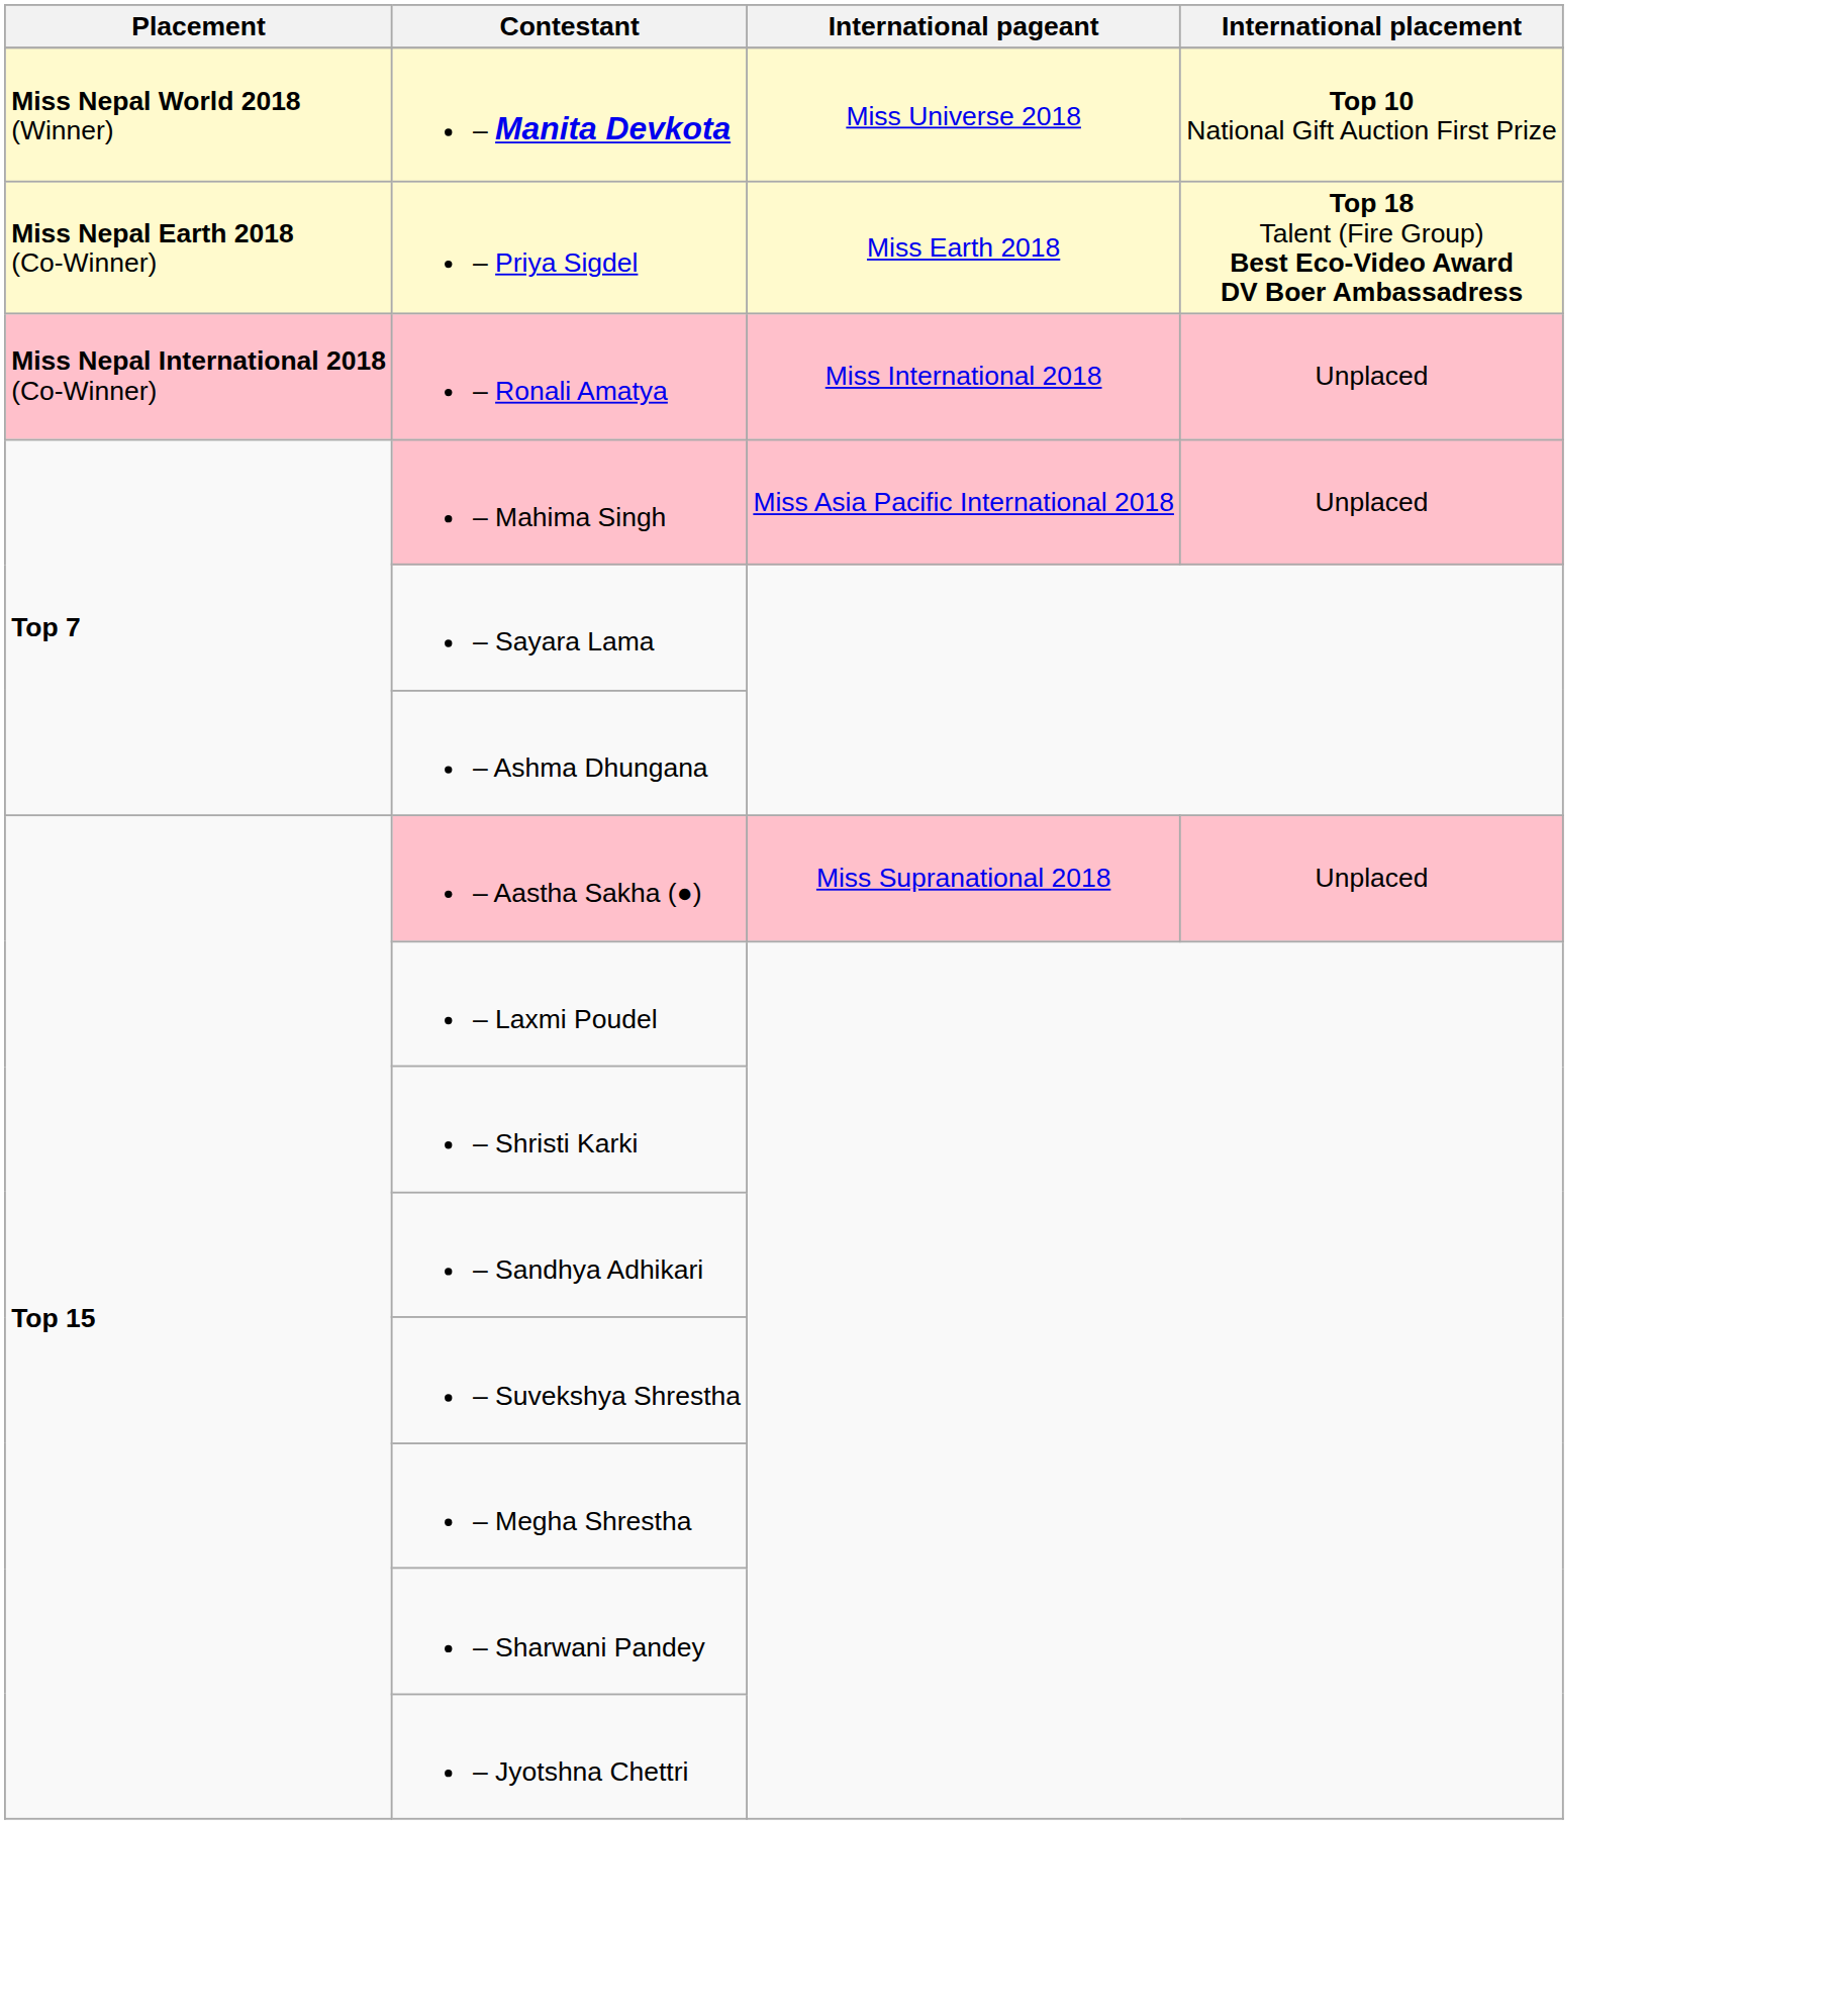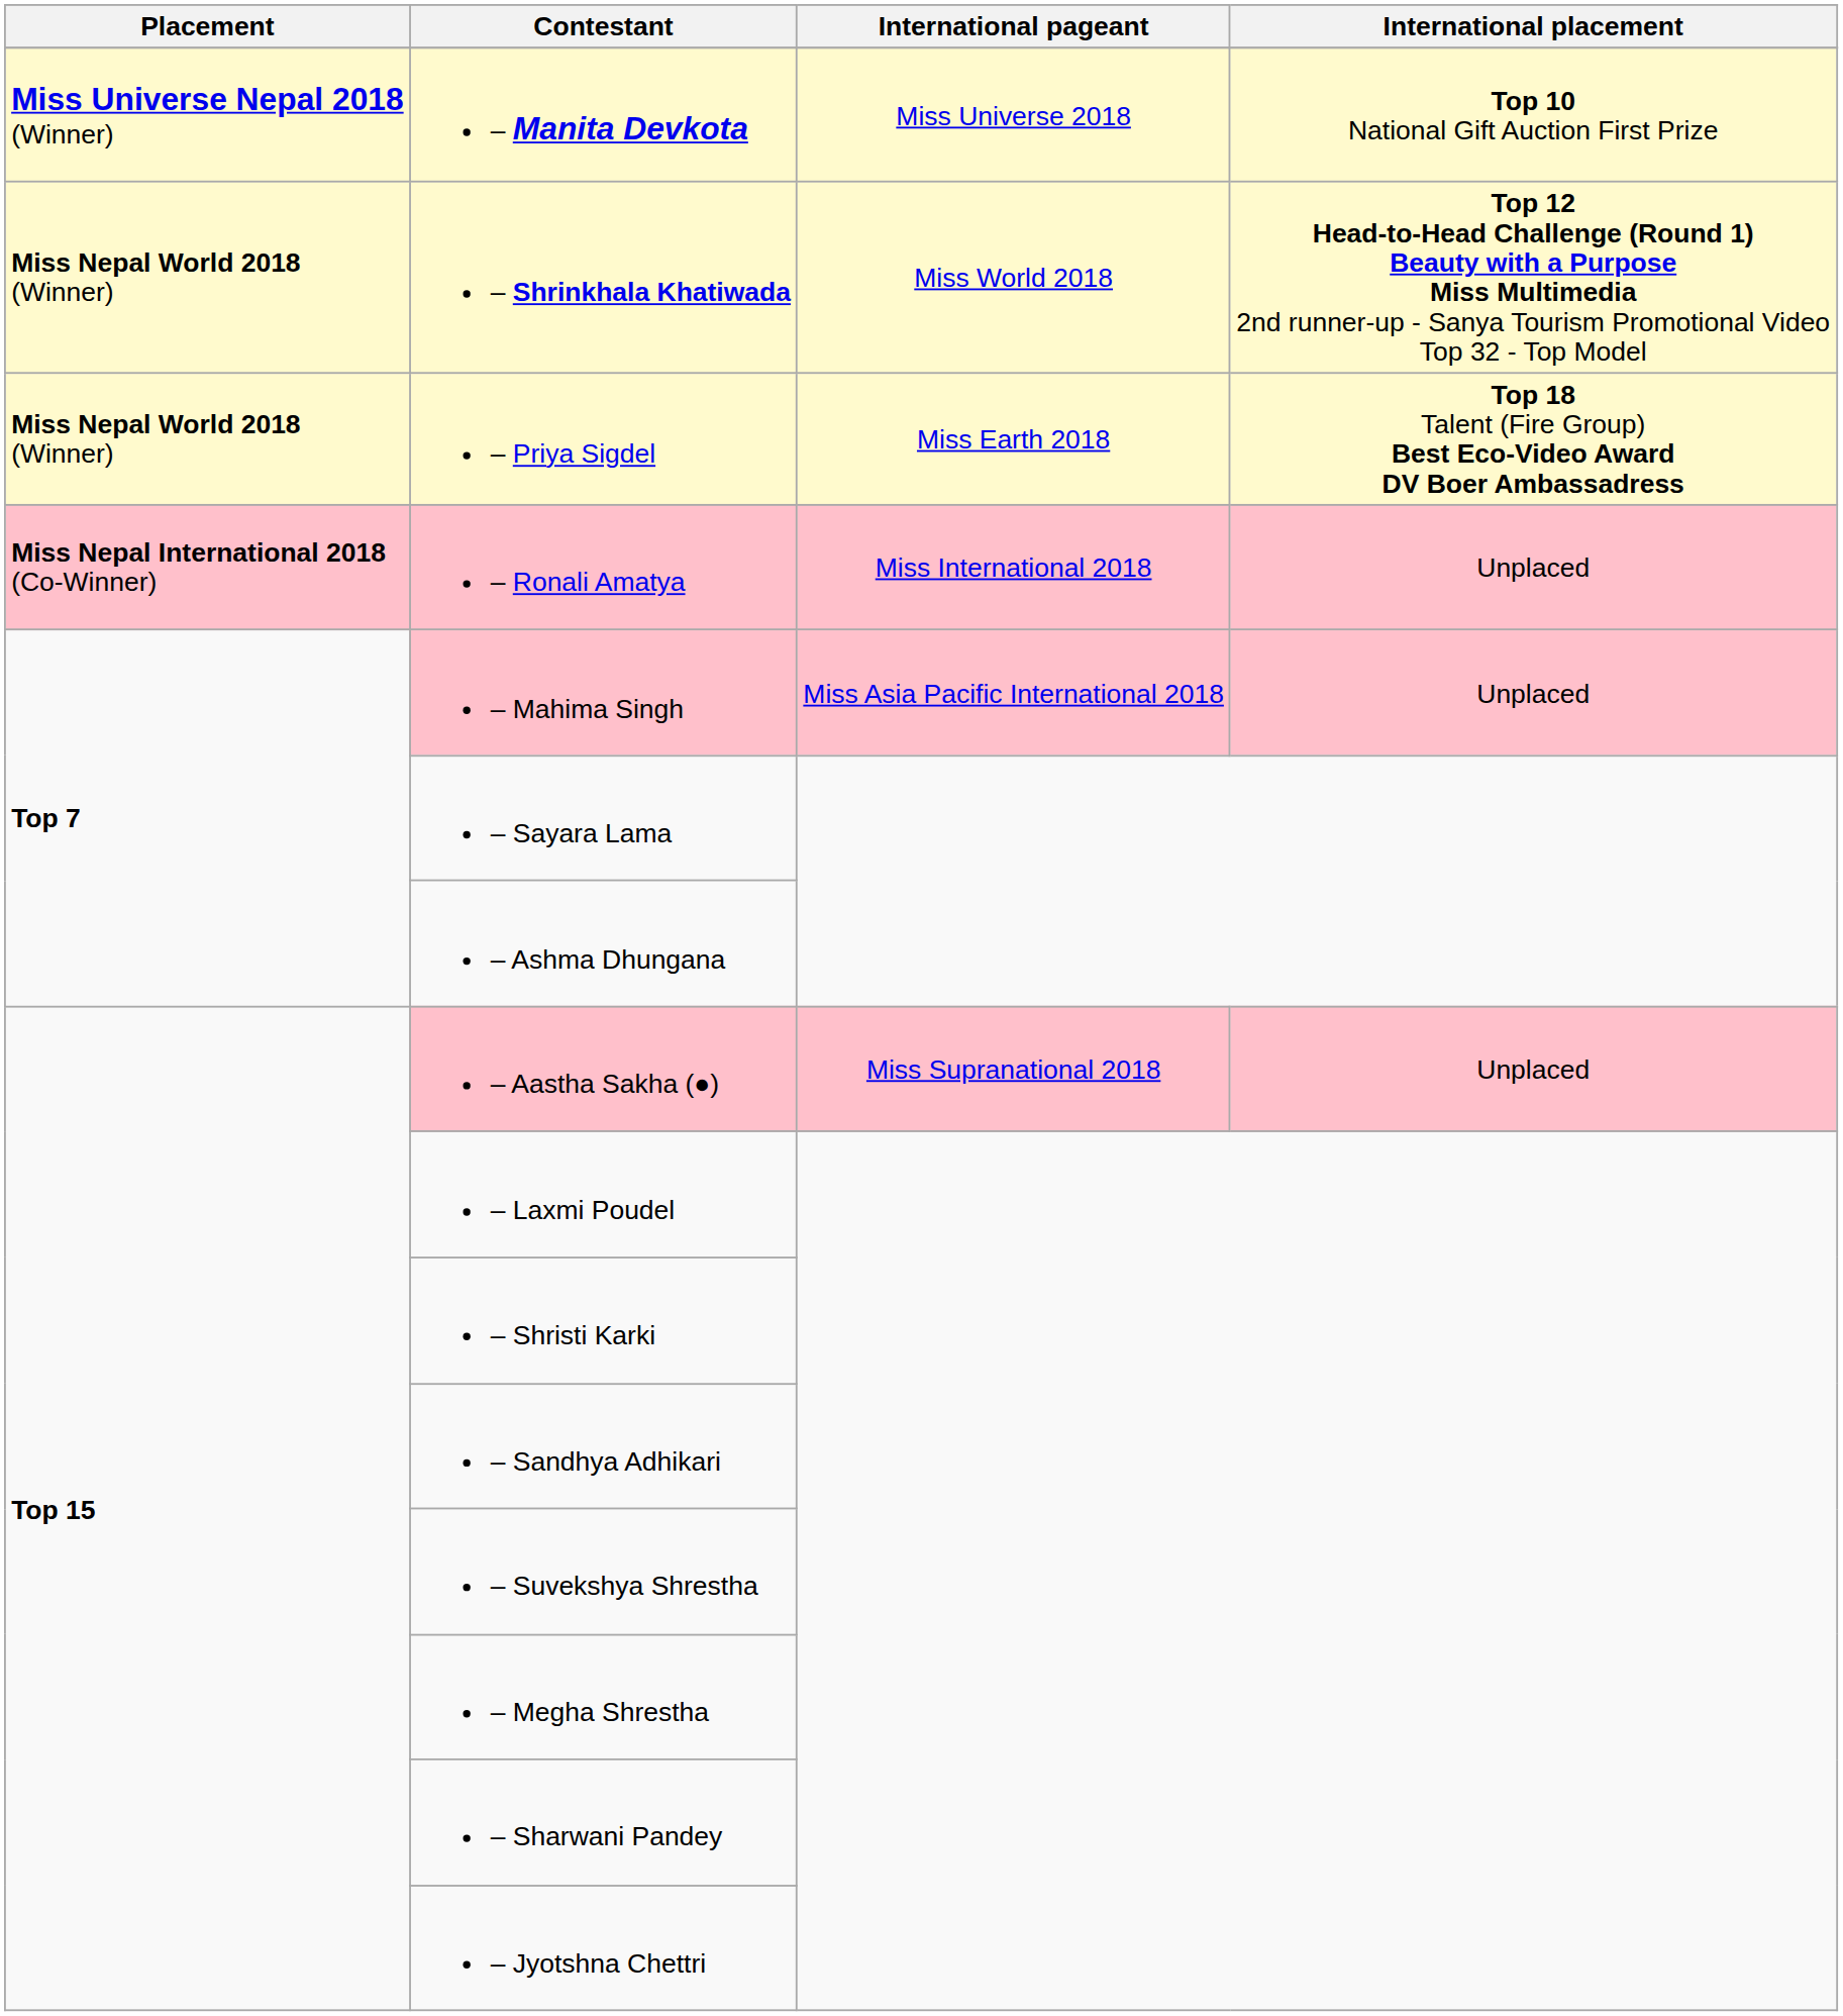 <table class="wikitable sortable" style="font-size: 90%">
 <tr>
 <th>Placement</th>
 <th>Contestant</th>
 <th>International pageant</th>
 <th>International placement</th>
 </tr>
 <tr>
 </tr>
 <tr>
-<td style="background:#FFFACD;"><strong>Miss Nepal World 2018</strong><br>(Winner)</td>
+<td style="background:#FFFACD;"><strong><big><a href='#'>Miss Universe Nepal 2018</a></big></strong><br>(Winner)</td>
 <td style="background:#FFFACD;"><br><ul><li><strong></strong> – <a href='#'><strong><em><big>Manita Devkota</big></em></strong></a></li></ul></td>
 <td style="background:#FFFACD; text-align:center;"><a href='#'>Miss Universe 2018</a></td>
 <td style="background:#FFFACD; text-align:center;"><strong>Top 10</strong> <br> National Gift Auction First Prize</td>
 </tr>
 <tr>
-<td style="background:#FFFACD;"><strong>Miss Nepal Earth 2018</strong><br>(Co-Winner)</td>
+<td style="background:#FFFACD;"><strong>Miss Nepal World 2018</strong><br>(Winner)</td>
+<td style="background:#FFFACD;"><br><ul><li><strong></strong> – <strong><a href='#'>Shrinkhala Khatiwada</a></strong></li></ul></td>
+<td style="background:#FFFACD; text-align:center;"><a href='#'>Miss World 2018</a></td>
+<td style="background:#FFFACD; text-align:center;"><strong>Top 12</strong> <br> <strong>Head-to-Head Challenge (Round 1)</strong> <br> <strong><a href='#'>Beauty with a Purpose</a></strong> <br> <strong>Miss Multimedia</strong> <br> 2nd runner-up - Sanya Tourism Promotional Video <br> Top 32 - Top Model</td>
+</tr>
+<tr>
+<td style="background:#FFFACD;"><strong>Miss Nepal World 2018</strong><br>(Winner)</td>
 <td style="background:#FFFACD;"><br><ul><li><strong></strong> – <a href='#'>Priya Sigdel</a></li></ul></td>
 <td style="background:#FFFACD; text-align:center;"><a href='#'>Miss Earth 2018</a></td>
 <td style="background:#FFFACD; text-align:center;"><strong>Top 18</strong> <br>  Talent (Fire Group) <br> <strong>Best Eco-Video Award</strong> <br> <strong>DV Boer Ambassadress</strong></td>
 </tr>
 <tr>
 <td style="background:pink;"><strong>Miss Nepal International 2018</strong><br>(Co-Winner)</td>
 <td style="background:pink;"><br><ul><li><strong></strong> – <a href='#'>Ronali Amatya</a></li></ul></td>
 <td style="background:pink; text-align:center;"><a href='#'>Miss International 2018</a></td>
 <td style="background:pink; text-align:center;">Unplaced</td>
 </tr>
 <tr>
 <td rowspan="3"><strong>Top 7</strong></td>
 <td style="background:pink;"><br><ul><li><strong></strong> – Mahima Singh</li></ul></td>
 <td style="background:pink; text-align:center;"><a href='#'>Miss Asia Pacific International 2018</a></td>
 <td style="background:pink; text-align:center;">Unplaced</td>
 </tr>
 <tr>
 <td><br><ul><li><strong></strong> – Sayara Lama</li></ul></td>
 </tr>
 <tr>
 <td><br><ul><li><strong></strong> – Ashma Dhungana</li></ul></td>
 </tr>
 <tr>
 <td rowspan="8"><strong>Top 15</strong></td>
 <td style="background:pink;"><br><ul><li><strong></strong> – Aastha Sakha (●)</li></ul></td>
 <td style="background:pink; text-align:center;"><a href='#'>Miss Supranational 2018</a></td>
 <td style="background:pink; text-align:center;">Unplaced</td>
 </tr>
 <tr>
 <td><br><ul><li><strong></strong> – Laxmi Poudel</li></ul></td>
 </tr>
 <tr>
 <td><br><ul><li><strong></strong> – Shristi Karki</li></ul></td>
 </tr>
 <tr>
 <td><br><ul><li><strong></strong> – Sandhya Adhikari</li></ul></td>
 </tr>
 <tr>
 <td><br><ul><li><strong></strong> – Suvekshya Shrestha</li></ul></td>
 </tr>
 <tr>
 <td><br><ul><li><strong></strong> – Megha Shrestha</li></ul></td>
 </tr>
 <tr>
 <td><br><ul><li><strong></strong> – Sharwani Pandey</li></ul></td>
 </tr>
 <tr>
 <td><br><ul><li><strong></strong> – Jyotshna Chettri</li></ul></td>
 </tr>
 </table>
